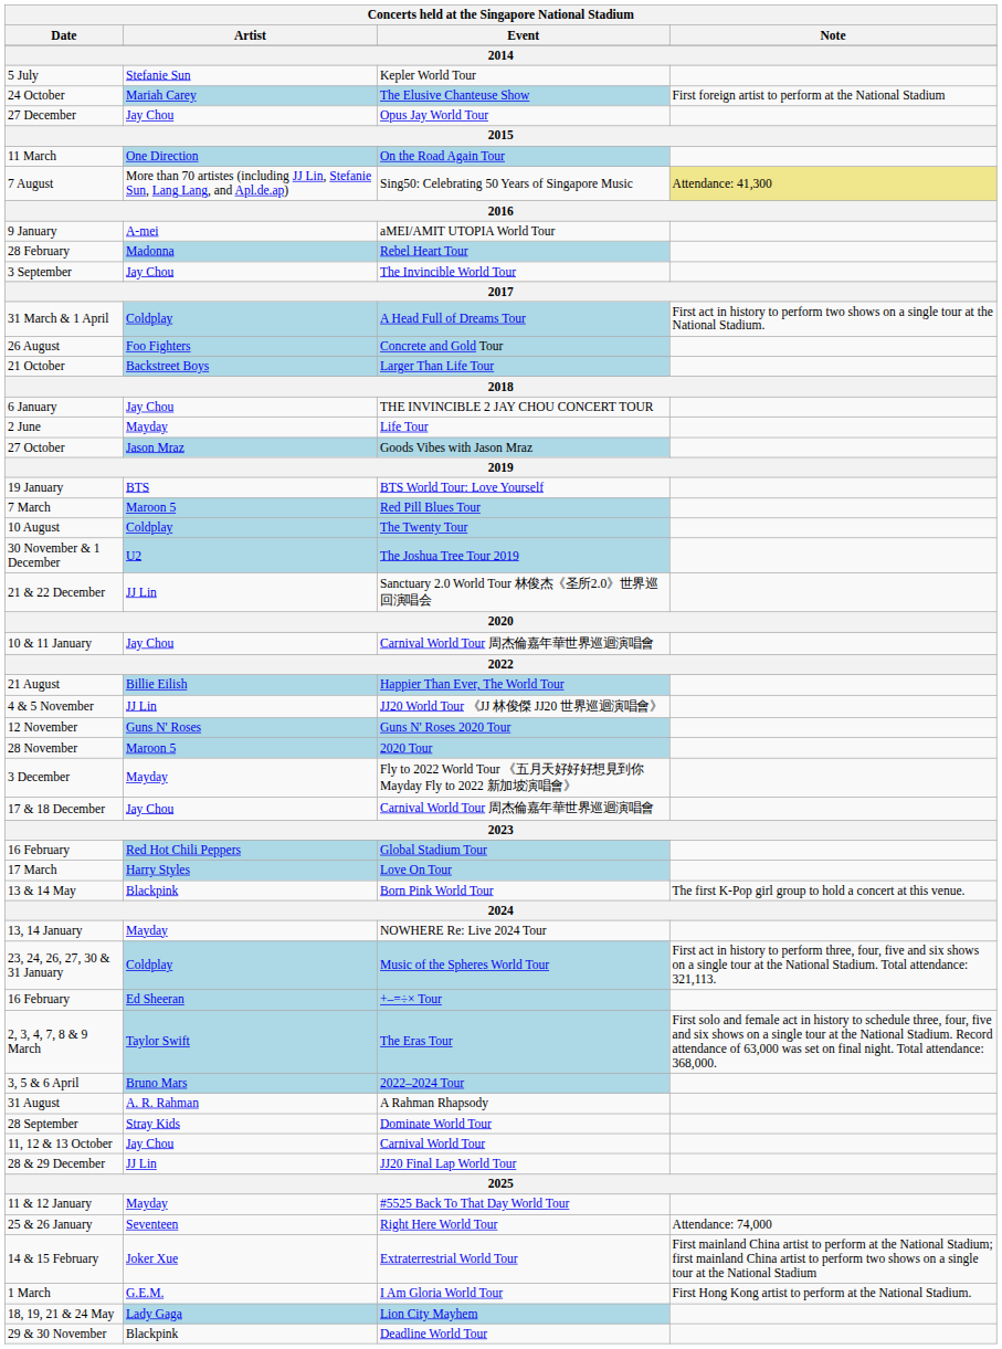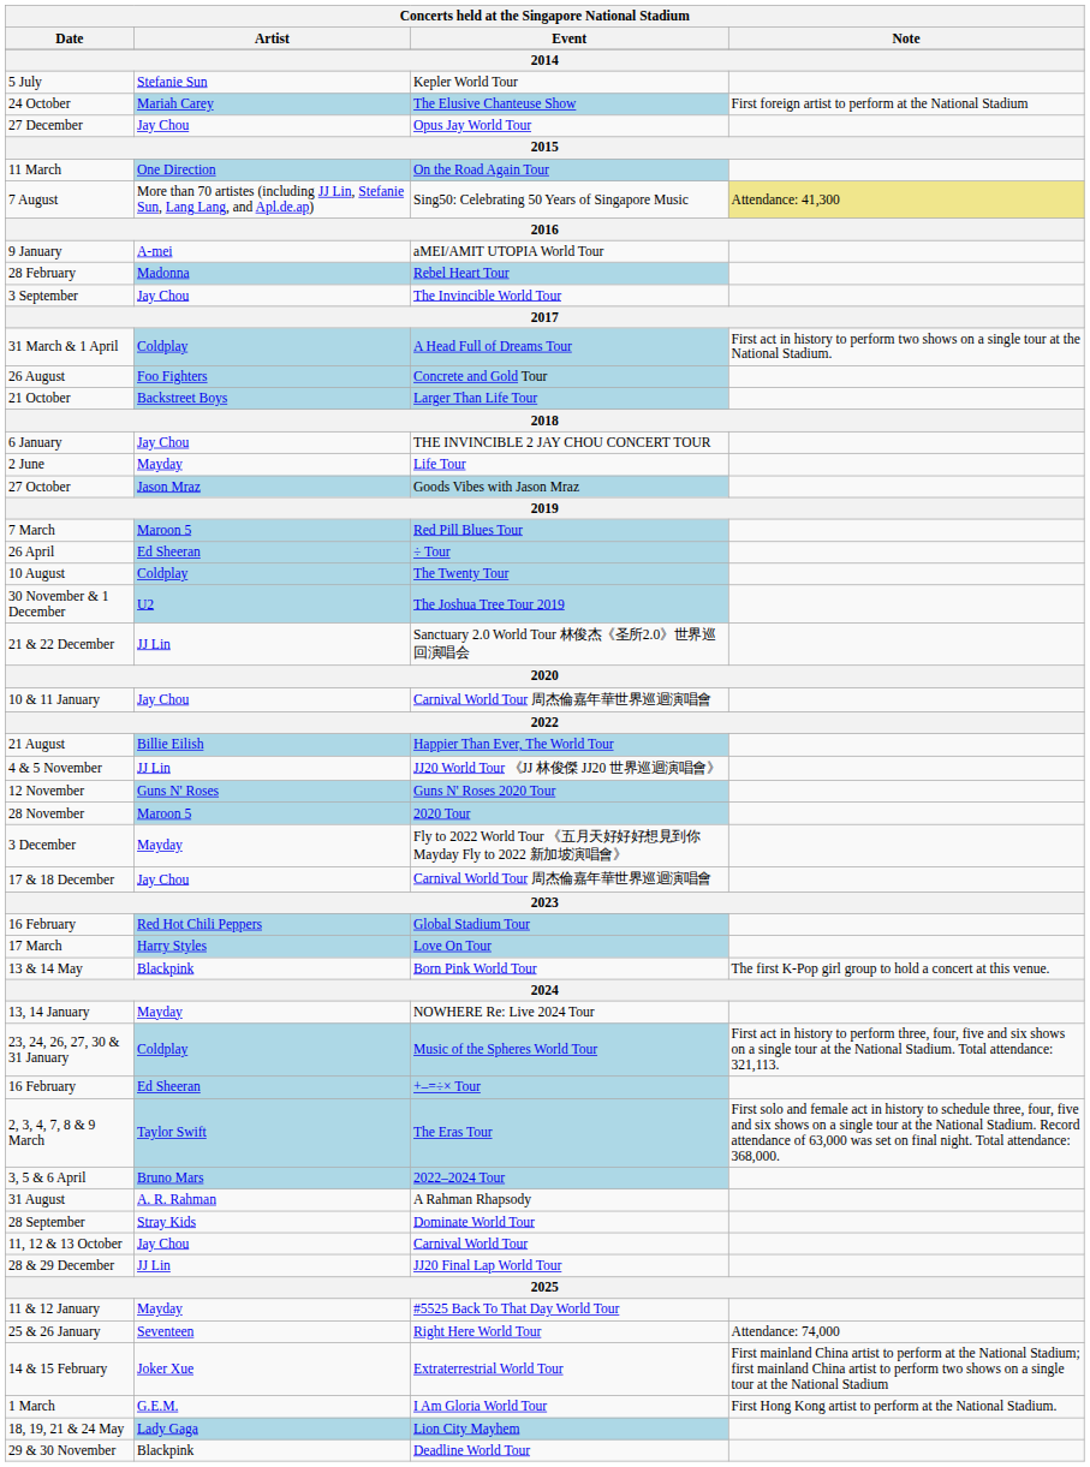 <table class="wikitable">
 <tr>
 <th colspan=4>Concerts held at the Singapore National Stadium</th>
 </tr>
 <tr>
 <th>Date</th>
 <th>Artist</th>
 <th>Event</th>
 <th style="width:33%;">Note</th>
 </tr>
 <tr>
 </tr>
 <tr style="background:#ddd;">
 <th colspan="4"><strong>2014</strong></th>
 </tr>
 <tr>
 <td>5 July</td>
 <td><a href='#'>Stefanie Sun</a></td>
 <td>Kepler World Tour</td>
 <td></td>
 </tr>
 <tr>
 <td>24 October</td>
 <td style="background:lightblue;"><a href='#'>Mariah Carey</a></td>
 <td style="background:lightblue;"><a href='#'>The Elusive Chanteuse Show</a></td>
 <td>First foreign artist to perform at the National Stadium</td>
 </tr>
 <tr>
 <td>27 December</td>
 <td><a href='#'>Jay Chou</a></td>
 <td><a href='#'>Opus Jay World Tour</a></td>
 <td></td>
 </tr>
 <tr style="background:#ddd;">
 <th colspan="4"><strong>2015</strong></th>
 </tr>
 <tr>
 <td>11 March</td>
 <td style="background:lightblue;"><a href='#'>One Direction</a></td>
 <td style="background:lightblue;"><a href='#'>On the Road Again Tour</a></td>
 <td></td>
 </tr>
 <tr>
 <td>7 August</td>
 <td>More than 70 artistes (including <a href='#'>JJ Lin</a>, <a href='#'>Stefanie Sun</a>, <a href='#'>Lang Lang</a>, and <a href='#'>Apl.de.ap</a>)</td>
 <td>Sing50: Celebrating 50 Years of Singapore Music</td>
 <td style="background: khaki;">Attendance: 41,300 </td>
 </tr>
 <tr style="background:#ddd;">
 <th colspan="4"><strong>2016</strong></th>
 </tr>
 <tr>
 <td>9 January</td>
 <td><a href='#'>A-mei</a></td>
 <td>aMEI/AMIT UTOPIA World Tour</td>
 <td></td>
 </tr>
 <tr>
 <td>28 February</td>
 <td style="background:lightblue;"><a href='#'>Madonna</a></td>
 <td style="background:lightblue;"><a href='#'>Rebel Heart Tour</a></td>
 <td></td>
 </tr>
 <tr>
 <td>3 September</td>
 <td><a href='#'>Jay Chou</a></td>
 <td><a href='#'>The Invincible World Tour</a></td>
 <td></td>
 </tr>
 <tr style="background:#ddd;">
 <th colspan="4"><strong>2017</strong></th>
 </tr>
 <tr>
 <td>31 March & 1 April</td>
 <td style="background:lightblue;"><a href='#'>Coldplay</a></td>
 <td style="background:lightblue;"><a href='#'>A Head Full of Dreams Tour</a></td>
 <td>First act in history to perform two shows on a single tour at the National Stadium.</td>
 </tr>
 <tr>
 <td>26 August</td>
 <td style="background:lightblue;"><a href='#'>Foo Fighters</a></td>
 <td style="background:lightblue;"><a href='#'>Concrete and Gold</a> Tour</td>
 <td></td>
 </tr>
 <tr>
 <td>21 October</td>
 <td style="background:lightblue;"><a href='#'>Backstreet Boys</a></td>
 <td style="background:lightblue;"><a href='#'>Larger Than Life Tour</a></td>
 <td></td>
 </tr>
 <tr>
 <th colspan="4"><strong>2018</strong></th>
 </tr>
 <tr>
 <td>6 January</td>
 <td><a href='#'>Jay Chou</a></td>
 <td>THE INVINCIBLE 2 JAY CHOU CONCERT TOUR</td>
 <td></td>
 </tr>
 <tr>
 <td>2 June</td>
 <td><a href='#'>Mayday</a></td>
 <td><a href='#'>Life Tour</a></td>
 <td></td>
 </tr>
 <tr>
 <td>27 October</td>
 <td style="background:lightblue;"><a href='#'>Jason Mraz</a></td>
 <td style="background:lightblue;">Goods Vibes with Jason Mraz</td>
 <td></td>
 </tr>
 <tr>
 <th colspan="4"><strong>2019</strong></th>
 </tr>
 <tr>
-<td>19 January</td>
-<td><a href='#'>BTS</a></td>
-<td><a href='#'>BTS World Tour: Love Yourself</a></td>
+<td>7 March</td>
+<td style="background:lightblue;"><a href='#'>Maroon 5</a></td>
+<td style="background:lightblue;"><a href='#'>Red Pill Blues Tour</a></td>
 <td></td>
 </tr>
 <tr>
-<td>7 March</td>
-<td style="background:lightblue;"><a href='#'>Maroon 5</a></td>
-<td style="background:lightblue;"><a href='#'>Red Pill Blues Tour</a></td>
+<td>26 April</td>
+<td style="background:lightblue;"><a href='#'>Ed Sheeran</a></td>
+<td style="background:lightblue;"><a href='#'>÷ Tour</a></td>
 <td></td>
 </tr>
 <tr>
 <td>10 August</td>
 <td style="background:lightblue;"><a href='#'>Coldplay</a></td>
 <td style="background:lightblue;"><a href='#'>The Twenty Tour</a></td>
 <td></td>
 </tr>
 <tr>
 <td>30 November & 1 December</td>
 <td style="background:lightblue;"><a href='#'>U2</a></td>
 <td style="background:lightblue;"><a href='#'>The Joshua Tree Tour 2019</a></td>
 <td></td>
 </tr>
 <tr>
 <td>21 & 22 December</td>
 <td><a href='#'>JJ Lin</a></td>
 <td>Sanctuary 2.0 World Tour 林俊杰《圣所2.0》世界巡回演唱会</td>
 <td></td>
 </tr>
 <tr>
 <th colspan="4"><strong>2020</strong></th>
 </tr>
 <tr>
 <td>10 & 11 January</td>
 <td><a href='#'>Jay Chou</a></td>
 <td><a href='#'>Carnival World Tour</a> 周杰倫嘉年華世界巡迴演唱會</td>
 <td></td>
 </tr>
 <tr>
 <th colspan="4"><strong>2022</strong></th>
 </tr>
 <tr>
 <td>21 August</td>
 <td style="background:lightblue;"><a href='#'>Billie Eilish</a></td>
 <td style="background:lightblue;"><a href='#'>Happier Than Ever, The World Tour</a></td>
 <td></td>
 </tr>
 <tr>
 <td>4 & 5 November</td>
 <td><a href='#'>JJ Lin</a></td>
 <td><a href='#'>JJ20 World Tour</a> 《JJ 林俊傑 JJ20 世界巡迴演唱會》</td>
 <td></td>
 </tr>
 <tr>
 <td>12 November</td>
 <td style="background:lightblue;"><a href='#'>Guns N' Roses</a></td>
 <td style="background:lightblue;"><a href='#'>Guns N' Roses 2020 Tour</a></td>
 <td></td>
 </tr>
 <tr>
 <td>28 November</td>
 <td style="background:lightblue;"><a href='#'>Maroon 5</a></td>
 <td style="background:lightblue;"><a href='#'>2020 Tour</a></td>
 <td></td>
 </tr>
 <tr>
 <td>3 December</td>
 <td><a href='#'>Mayday</a></td>
 <td>Fly to 2022 World Tour 《五月天好好好想見到你 Mayday Fly to 2022 新加坡演唱會》</td>
 <td></td>
 </tr>
 <tr>
 <td>17 & 18 December</td>
 <td><a href='#'>Jay Chou</a></td>
 <td><a href='#'>Carnival World Tour</a> 周杰倫嘉年華世界巡迴演唱會</td>
 <td></td>
 </tr>
 <tr>
 <th colspan="4"><strong>2023</strong></th>
 </tr>
 <tr>
 <td>16 February</td>
 <td style="background:lightblue;"><a href='#'>Red Hot Chili Peppers</a></td>
 <td style="background:lightblue;"><a href='#'>Global Stadium Tour</a></td>
 <td></td>
 </tr>
 <tr>
 <td>17 March</td>
 <td style="background:lightblue;"><a href='#'>Harry Styles</a></td>
 <td style="background:lightblue;"><a href='#'>Love On Tour</a></td>
 <td></td>
 </tr>
 <tr>
 <td>13 & 14 May</td>
 <td><a href='#'>Blackpink</a></td>
 <td><a href='#'>Born Pink World Tour</a></td>
 <td>The first K-Pop girl group to hold a concert at this venue.</td>
 </tr>
 <tr>
 <th colspan="4"><strong>2024</strong></th>
 </tr>
 <tr>
 <td>13, 14 January</td>
 <td><a href='#'>Mayday</a></td>
 <td>NOWHERE Re: Live 2024 Tour</td>
 <td></td>
 </tr>
 <tr>
 <td>23, 24, 26, 27, 30 & 31 January</td>
 <td style="background:lightblue;"><a href='#'>Coldplay</a></td>
 <td style="background:lightblue;"><a href='#'>Music of the Spheres World Tour</a></td>
 <td>First act in history to perform three, four, five and six shows on a single tour at the National Stadium. Total attendance: 321,113.</td>
 </tr>
 <tr>
 <td>16 February</td>
 <td style="background:lightblue;"><a href='#'>Ed Sheeran</a></td>
 <td style="background:lightblue;"><a href='#'>+–=÷× Tour</a></td>
 <td></td>
 </tr>
 <tr>
 <td>2, 3, 4, 7, 8 & 9 March</td>
 <td style="background:lightblue;"><a href='#'>Taylor Swift</a></td>
 <td style="background:lightblue;"><a href='#'>The Eras Tour</a></td>
 <td>First solo and female act in history to schedule three, four, five and six shows on a single tour at the National Stadium. Record attendance of 63,000 was set on final night. Total attendance: 368,000.</td>
 </tr>
 <tr>
 <td>3, 5 & 6 April</td>
 <td style="background:lightblue;"><a href='#'>Bruno Mars</a></td>
 <td style="background:lightblue;"><a href='#'>2022–2024 Tour</a></td>
 <td></td>
 </tr>
 <tr>
 <td>31 August</td>
 <td><a href='#'>A. R. Rahman</a></td>
 <td>A Rahman Rhapsody</td>
 <td></td>
 </tr>
 <tr>
 <td>28 September</td>
 <td><a href='#'>Stray Kids</a></td>
 <td><a href='#'>Dominate World Tour</a></td>
 <td></td>
 </tr>
 <tr>
 <td>11, 12 & 13 October</td>
 <td><a href='#'>Jay Chou</a></td>
 <td><a href='#'>Carnival World Tour</a></td>
 <td></td>
 </tr>
 <tr>
 <td>28 & 29 December</td>
 <td><a href='#'>JJ Lin</a></td>
 <td><a href='#'>JJ20 Final Lap World Tour</a></td>
 <td></td>
 </tr>
 <tr>
 <th colspan="4"><strong>2025</strong></th>
 </tr>
 <tr>
 <td>11 & 12 January</td>
 <td><a href='#'>Mayday</a></td>
 <td><a href='#'>#5525 Back To That Day World Tour</a></td>
 <td></td>
 </tr>
 <tr>
 <td>25 & 26 January</td>
 <td><a href='#'>Seventeen</a></td>
 <td><a href='#'>Right Here World Tour</a></td>
 <td>Attendance: 74,000</td>
 </tr>
 <tr>
 <td>14 & 15 February</td>
 <td><a href='#'>Joker Xue</a></td>
 <td><a href='#'>Extraterrestrial World Tour</a></td>
 <td>First mainland China artist to perform at the National Stadium; first mainland China artist to perform two shows on a single tour at the National Stadium</td>
 </tr>
 <tr>
 <td>1 March</td>
 <td><a href='#'>G.E.M.</a></td>
 <td><a href='#'>I Am Gloria World Tour</a></td>
 <td>First Hong Kong artist to perform at the National Stadium.</td>
 </tr>
 <tr>
 <td>18, 19, 21 & 24 May</td>
 <td style="background:lightblue;"><a href='#'>Lady Gaga</a></td>
 <td style="background:lightblue;"><a href='#'>Lion City Mayhem</a></td>
 <td></td>
 </tr>
 <tr>
 <td>29 & 30 November</td>
 <td>Blackpink</td>
 <td><a href='#'>Deadline World Tour</a></td>
 <td></td>
 </tr>
 </table>
